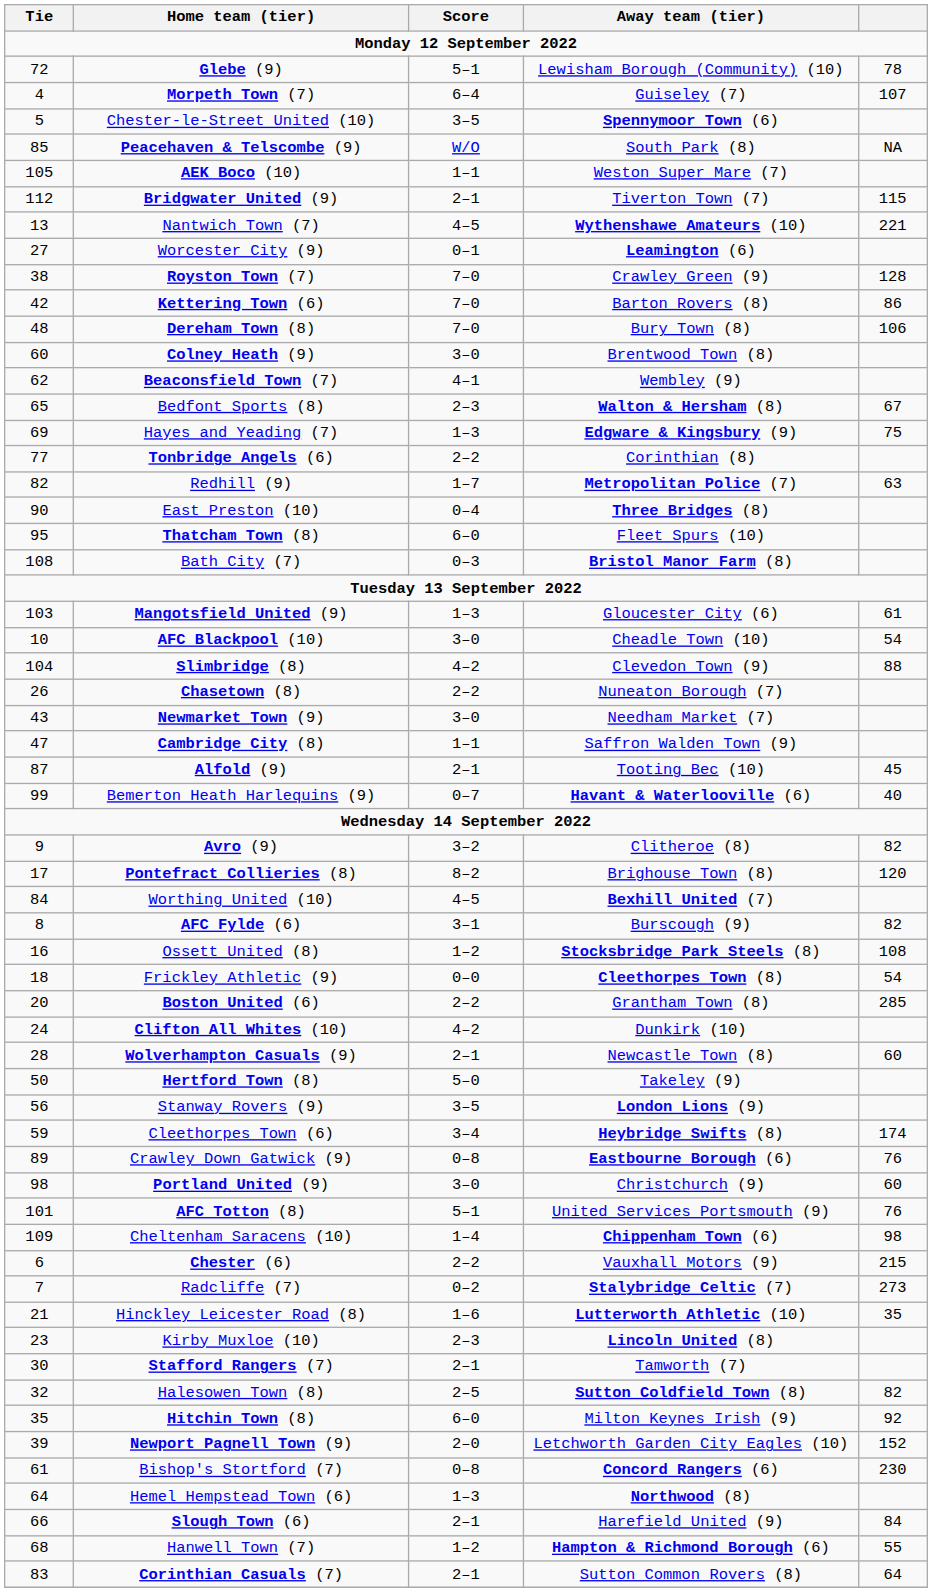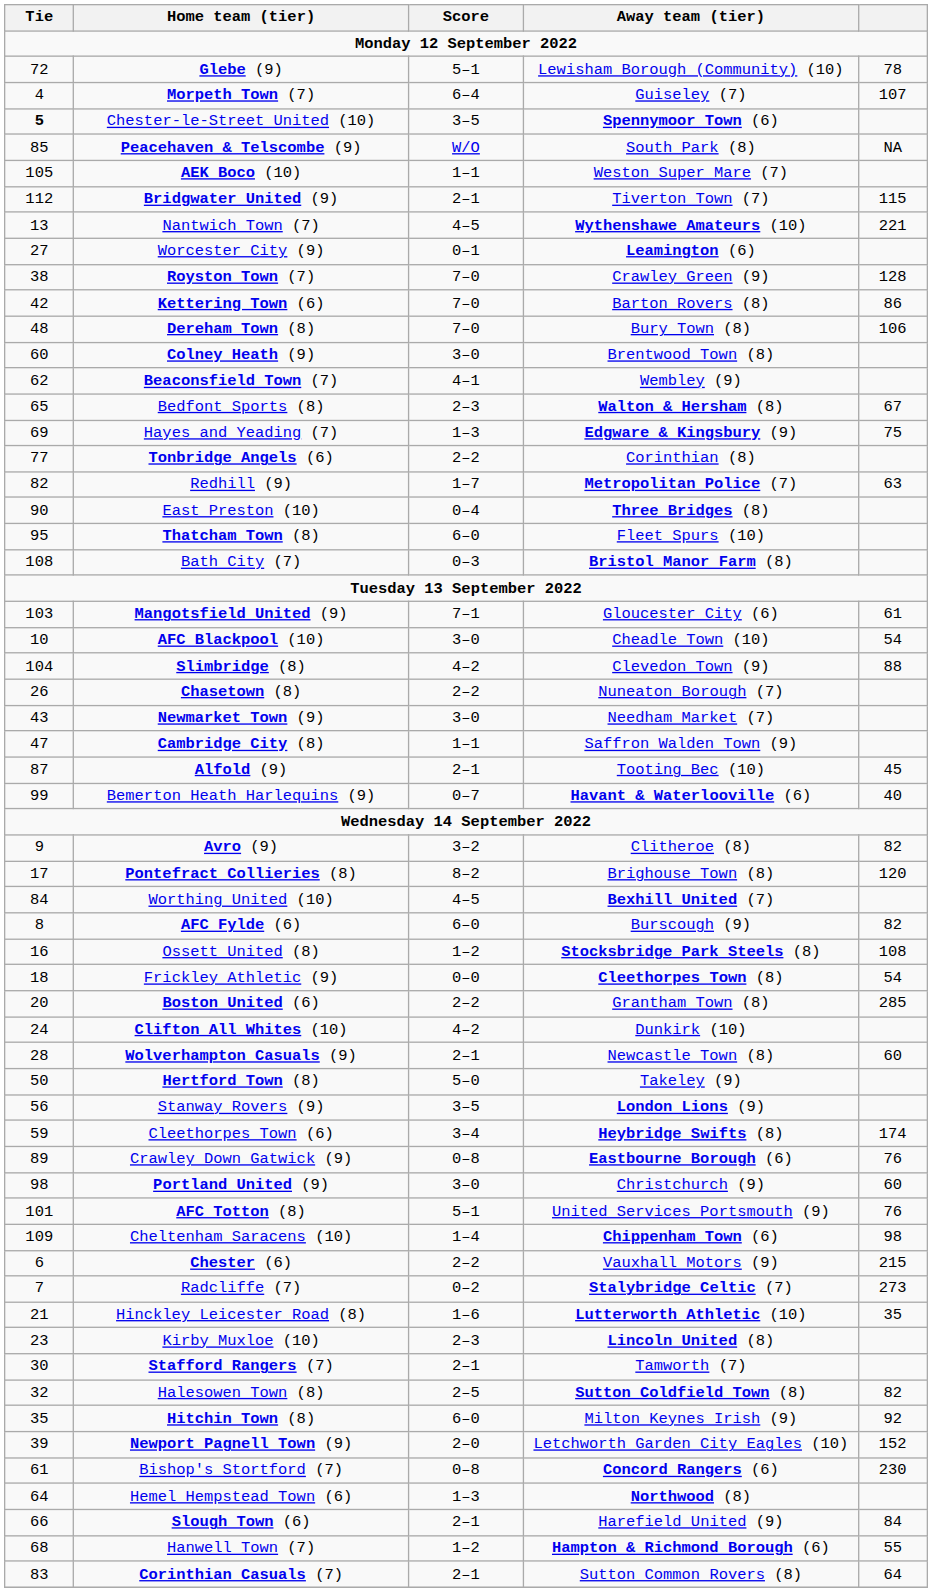 <table class="wikitable" style="width:700px;text-align:center;font-size:90%">
 <tr>
 <th scope="col" style="width: 7.50%">Tie</th>
 <th scope="col" style="width:36.25%">Home team (tier)</th>
 <th scope="col" style="width:12.50%">Score</th>
 <th scope="col" style="width:36.25%">Away team (tier)</th>
 <th scope="col" style="width: 7.50%"></th>
 </tr>
 <tr>
 <td colspan="5"><strong>Monday 12 September 2022</strong></td>
 </tr>
 <tr>
 <td>72</td>
 <td><strong><a href='#'>Glebe</a></strong> (9)</td>
 <td>5–1</td>
 <td><a href='#'>Lewisham Borough (Community)</a> (10)</td>
 <td>78</td>
 </tr>
 <tr>
 <td>4</td>
 <td><strong><a href='#'>Morpeth Town</a></strong> (7)</td>
 <td>6–4</td>
 <td><a href='#'>Guiseley</a> (7)</td>
 <td>107</td>
 </tr>
 <tr>
-<td>5</td>
+<td><strong>5</strong></td>
 <td><a href='#'>Chester-le-Street United</a> (10)</td>
 <td>3–5</td>
 <td><strong><a href='#'>Spennymoor Town</a></strong> (6)</td>
 <td></td>
 </tr>
 <tr>
 <td>85</td>
 <td><strong><a href='#'> Peacehaven & Telscombe</a></strong> (9)</td>
 <td><a href='#'>W/O</a></td>
 <td><a href='#'>South Park</a> (8)</td>
 <td>NA</td>
 </tr>
 <tr>
 <td>105</td>
 <td><strong><a href='#'>AEK Boco</a></strong> (10)</td>
 <td>1–1 </td>
 <td><a href='#'>Weston Super Mare</a> (7)</td>
 <td></td>
 </tr>
 <tr>
 <td>112</td>
 <td><strong><a href='#'> Bridgwater United</a></strong> (9)</td>
 <td>2–1</td>
 <td><a href='#'>Tiverton Town</a> (7)</td>
 <td>115</td>
 </tr>
 <tr>
 <td>13</td>
 <td><a href='#'> Nantwich Town</a> (7)</td>
 <td>4–5</td>
 <td><strong><a href='#'>Wythenshawe Amateurs</a></strong> (10)</td>
 <td>221</td>
 </tr>
 <tr>
 <td>27</td>
 <td><a href='#'> Worcester City</a> (9)</td>
 <td>0–1</td>
 <td><strong><a href='#'>Leamington</a></strong> (6)</td>
 <td></td>
 </tr>
 <tr>
 <td>38</td>
 <td><strong><a href='#'> Royston Town</a></strong> (7)</td>
 <td>7–0</td>
 <td><a href='#'>Crawley Green</a> (9)</td>
 <td>128</td>
 </tr>
 <tr>
 <td>42</td>
 <td><strong><a href='#'>Kettering Town</a></strong> (6)</td>
 <td>7–0</td>
 <td><a href='#'>Barton Rovers</a> (8)</td>
 <td>86</td>
 </tr>
 <tr>
 <td>48</td>
 <td><strong><a href='#'>Dereham Town</a></strong> (8)</td>
 <td>7–0</td>
 <td><a href='#'>Bury Town</a> (8)</td>
 <td>106</td>
 </tr>
 <tr>
 <td>60</td>
 <td><strong><a href='#'>Colney Heath</a></strong> (9)</td>
 <td>3–0</td>
 <td><a href='#'>Brentwood Town</a> (8)</td>
 <td></td>
 </tr>
 <tr>
 <td>62</td>
 <td><strong><a href='#'>Beaconsfield Town</a></strong> (7)</td>
 <td>4–1</td>
 <td><a href='#'>Wembley</a> (9)</td>
 <td></td>
 </tr>
 <tr>
 <td>65</td>
 <td><a href='#'>Bedfont Sports</a> (8)</td>
 <td>2–3</td>
 <td><strong><a href='#'>Walton & Hersham</a></strong> (8)</td>
 <td>67</td>
 </tr>
 <tr>
 <td>69</td>
 <td><a href='#'>Hayes and Yeading</a> (7)</td>
 <td>1–3</td>
 <td><strong><a href='#'>Edgware & Kingsbury</a></strong> (9)</td>
 <td>75</td>
 </tr>
 <tr>
 <td>77</td>
 <td><strong><a href='#'> Tonbridge Angels</a></strong> (6)</td>
 <td>2–2 </td>
 <td><a href='#'> Corinthian</a> (8)</td>
 <td></td>
 </tr>
 <tr>
 <td>82</td>
 <td><a href='#'> Redhill</a> (9)</td>
 <td>1–7</td>
 <td><strong><a href='#'> Metropolitan Police</a></strong> (7)</td>
 <td>63</td>
 </tr>
 <tr>
 <td>90</td>
 <td><a href='#'> East Preston</a> (10)</td>
 <td>0–4</td>
 <td><strong><a href='#'> Three Bridges</a></strong> (8)</td>
 <td></td>
 </tr>
 <tr>
 <td>95</td>
 <td><strong><a href='#'>Thatcham Town</a></strong> (8)</td>
 <td>6–0</td>
 <td><a href='#'> Fleet Spurs</a> (10)</td>
 <td></td>
 </tr>
 <tr>
 <td>108</td>
 <td><a href='#'>Bath City</a> (7)</td>
 <td>0–3</td>
 <td><strong><a href='#'>Bristol Manor Farm</a></strong> (8)</td>
 <td></td>
 </tr>
 <tr>
 <td colspan="5"><strong>Tuesday 13 September 2022</strong></td>
 </tr>
 <tr>
 <td>103</td>
 <td><strong><a href='#'> Mangotsfield United</a></strong> (9)</td>
-<td>1–3</td>
+<td>7–1</td>
 <td><a href='#'> Gloucester City</a> (6)</td>
 <td>61</td>
 </tr>
 <tr>
 <td>10</td>
 <td><strong><a href='#'> AFC Blackpool</a></strong> (10)</td>
 <td>3–0</td>
 <td><a href='#'>Cheadle Town</a> (10)</td>
 <td>54</td>
 </tr>
 <tr>
 <td>104</td>
 <td><strong><a href='#'>Slimbridge</a></strong> (8)</td>
 <td>4–2</td>
 <td><a href='#'> Clevedon Town</a> (9)</td>
 <td>88</td>
 </tr>
 <tr>
 <td>26</td>
 <td><strong><a href='#'>Chasetown</a></strong> (8)</td>
 <td>2–2 </td>
 <td><a href='#'> Nuneaton Borough</a> (7)</td>
 <td></td>
 </tr>
 <tr>
 <td>43</td>
 <td><strong><a href='#'>Newmarket Town</a></strong> (9)</td>
 <td>3–0</td>
 <td><a href='#'> Needham Market</a> (7)</td>
 <td></td>
 </tr>
 <tr>
 <td>47</td>
 <td><strong><a href='#'> Cambridge City</a></strong> (8)</td>
 <td>1–1 </td>
 <td><a href='#'>Saffron Walden Town</a> (9)</td>
 <td></td>
 </tr>
 <tr>
 <td>87</td>
 <td><strong><a href='#'>Alfold</a></strong> (9)</td>
 <td>2–1</td>
 <td><a href='#'>Tooting Bec</a> (10)</td>
 <td>45</td>
 </tr>
 <tr>
 <td>99</td>
 <td><a href='#'> Bemerton Heath Harlequins</a> (9)</td>
 <td>0–7</td>
 <td><strong><a href='#'>Havant & Waterlooville</a></strong> (6)</td>
 <td>40</td>
 </tr>
 <tr>
 <td colspan="5"><strong>Wednesday 14 September 2022</strong></td>
 </tr>
 <tr>
 <td>9</td>
 <td><strong><a href='#'>Avro</a></strong> (9)</td>
 <td>3–2</td>
 <td><a href='#'>Clitheroe</a> (8)</td>
 <td>82</td>
 </tr>
 <tr>
 <td>17</td>
 <td><strong><a href='#'>Pontefract Collieries</a></strong> (8)</td>
 <td>8–2</td>
 <td><a href='#'> Brighouse Town</a> (8)</td>
 <td>120</td>
 </tr>
 <tr>
 <td>84</td>
 <td><a href='#'>Worthing United</a> (10)</td>
 <td>4–5</td>
 <td><strong><a href='#'>Bexhill United</a></strong> (7)</td>
 <td></td>
 </tr>
 <tr>
 <td>8</td>
 <td><strong><a href='#'>AFC Fylde</a></strong> (6)</td>
-<td>3–1</td>
+<td>6–0</td>
 <td><a href='#'>Burscough</a> (9)</td>
 <td>82</td>
 </tr>
 <tr>
 <td>16</td>
 <td><a href='#'>Ossett United</a> (8)</td>
 <td>1–2</td>
 <td><strong><a href='#'>Stocksbridge Park Steels</a></strong> (8)</td>
 <td>108</td>
 </tr>
 <tr>
 <td>18</td>
 <td><a href='#'>Frickley Athletic</a> (9)</td>
 <td>0–0 </td>
 <td><strong><a href='#'>Cleethorpes Town</a></strong> (8)</td>
 <td>54</td>
 </tr>
 <tr>
 <td>20</td>
 <td><strong><a href='#'>Boston United</a></strong> (6)</td>
 <td>2–2 </td>
 <td><a href='#'> Grantham Town</a> (8)</td>
 <td>285</td>
 </tr>
 <tr>
 <td>24</td>
 <td><strong><a href='#'>Clifton All Whites</a></strong> (10)</td>
 <td>4–2</td>
 <td><a href='#'>Dunkirk</a> (10)</td>
 <td></td>
 </tr>
 <tr>
 <td>28</td>
 <td><strong><a href='#'>Wolverhampton Casuals</a></strong> (9)</td>
 <td>2–1</td>
 <td><a href='#'>Newcastle Town</a> (8)</td>
 <td>60</td>
 </tr>
 <tr>
 <td>50</td>
 <td><strong><a href='#'>Hertford Town</a></strong> (8)</td>
 <td>5–0</td>
 <td><a href='#'>Takeley</a> (9)</td>
 <td></td>
 </tr>
 <tr>
 <td>56</td>
 <td><a href='#'> Stanway Rovers</a> (9)</td>
 <td>3–5</td>
 <td><strong><a href='#'>London Lions</a></strong> (9)</td>
 <td></td>
 </tr>
 <tr>
 <td>59</td>
 <td><a href='#'>Cleethorpes Town</a> (6)</td>
 <td>3–4</td>
 <td><strong><a href='#'>Heybridge Swifts</a></strong> (8)</td>
 <td>174</td>
 </tr>
 <tr>
 <td>89</td>
 <td><a href='#'> Crawley Down Gatwick</a> (9)</td>
 <td>0–8</td>
 <td><strong><a href='#'>Eastbourne Borough</a></strong> (6)</td>
 <td>76</td>
 </tr>
 <tr>
 <td>98</td>
 <td><strong><a href='#'>Portland United</a></strong> (9)</td>
 <td>3–0</td>
 <td><a href='#'> Christchurch</a> (9)</td>
 <td>60</td>
 </tr>
 <tr>
 <td>101</td>
 <td><strong><a href='#'>AFC Totton</a></strong> (8)</td>
 <td>5–1</td>
 <td><a href='#'>United Services Portsmouth</a> (9)</td>
 <td>76</td>
 </tr>
 <tr>
 <td>109</td>
 <td><a href='#'> Cheltenham Saracens</a> (10)</td>
 <td>1–4</td>
 <td><strong><a href='#'>Chippenham Town</a></strong> (6)</td>
 <td>98</td>
 </tr>
 <tr>
 <td>6</td>
 <td><strong><a href='#'>Chester</a></strong> (6)</td>
 <td>2–2 </td>
 <td><a href='#'>Vauxhall Motors</a> (9)</td>
 <td>215</td>
 </tr>
 <tr>
 <td>7</td>
 <td><a href='#'>Radcliffe</a> (7)</td>
 <td>0–2</td>
 <td><strong><a href='#'>Stalybridge Celtic</a></strong> (7)</td>
 <td>273</td>
 </tr>
 <tr>
 <td>21</td>
 <td><a href='#'>Hinckley Leicester Road</a> (8)</td>
 <td>1–6</td>
 <td><strong><a href='#'>Lutterworth Athletic</a></strong> (10)</td>
 <td>35</td>
 </tr>
 <tr>
 <td>23</td>
 <td><a href='#'> Kirby Muxloe</a> (10)</td>
 <td>2–3</td>
 <td><strong><a href='#'>Lincoln United</a></strong> (8)</td>
 <td></td>
 </tr>
 <tr>
 <td>30</td>
 <td><strong><a href='#'>Stafford Rangers</a></strong> (7)</td>
 <td>2–1</td>
 <td><a href='#'>Tamworth</a> (7)</td>
 <td></td>
 </tr>
 <tr>
 <td>32</td>
 <td><a href='#'>Halesowen Town</a> (8)</td>
 <td>2–5</td>
 <td><strong><a href='#'>Sutton Coldfield Town</a></strong> (8)</td>
 <td>82</td>
 </tr>
 <tr>
 <td>35</td>
 <td><strong><a href='#'> Hitchin Town</a></strong> (8)</td>
 <td>6–0</td>
 <td><a href='#'> Milton Keynes Irish</a> (9)</td>
 <td>92</td>
 </tr>
 <tr>
 <td>39</td>
 <td><strong><a href='#'>Newport Pagnell Town</a></strong> (9)</td>
 <td>2–0</td>
 <td><a href='#'>Letchworth Garden City Eagles</a> (10)</td>
 <td>152</td>
 </tr>
 <tr>
 <td>61</td>
 <td><a href='#'> Bishop's Stortford</a> (7)</td>
 <td>0–8</td>
 <td><strong><a href='#'>Concord Rangers</a></strong> (6)</td>
 <td>230</td>
 </tr>
 <tr>
 <td>64</td>
 <td><a href='#'>Hemel Hempstead Town</a> (6)</td>
 <td>1–3</td>
 <td><strong><a href='#'>Northwood</a></strong> (8)</td>
 <td></td>
 </tr>
 <tr>
 <td>66</td>
 <td><strong><a href='#'>Slough Town</a></strong> (6)</td>
 <td>2–1</td>
 <td><a href='#'> Harefield United</a> (9)</td>
 <td>84</td>
 </tr>
 <tr>
 <td>68</td>
 <td><a href='#'>Hanwell Town</a> (7)</td>
 <td>1–2</td>
 <td><strong><a href='#'>Hampton & Richmond Borough</a></strong> (6)</td>
 <td>55</td>
 </tr>
 <tr>
 <td>83</td>
 <td><strong><a href='#'> Corinthian Casuals</a></strong> (7)</td>
 <td>2–1</td>
 <td><a href='#'>Sutton Common Rovers</a> (8)</td>
 <td>64</td>
 </tr>
 <tr>
 </tr>
 </table>
